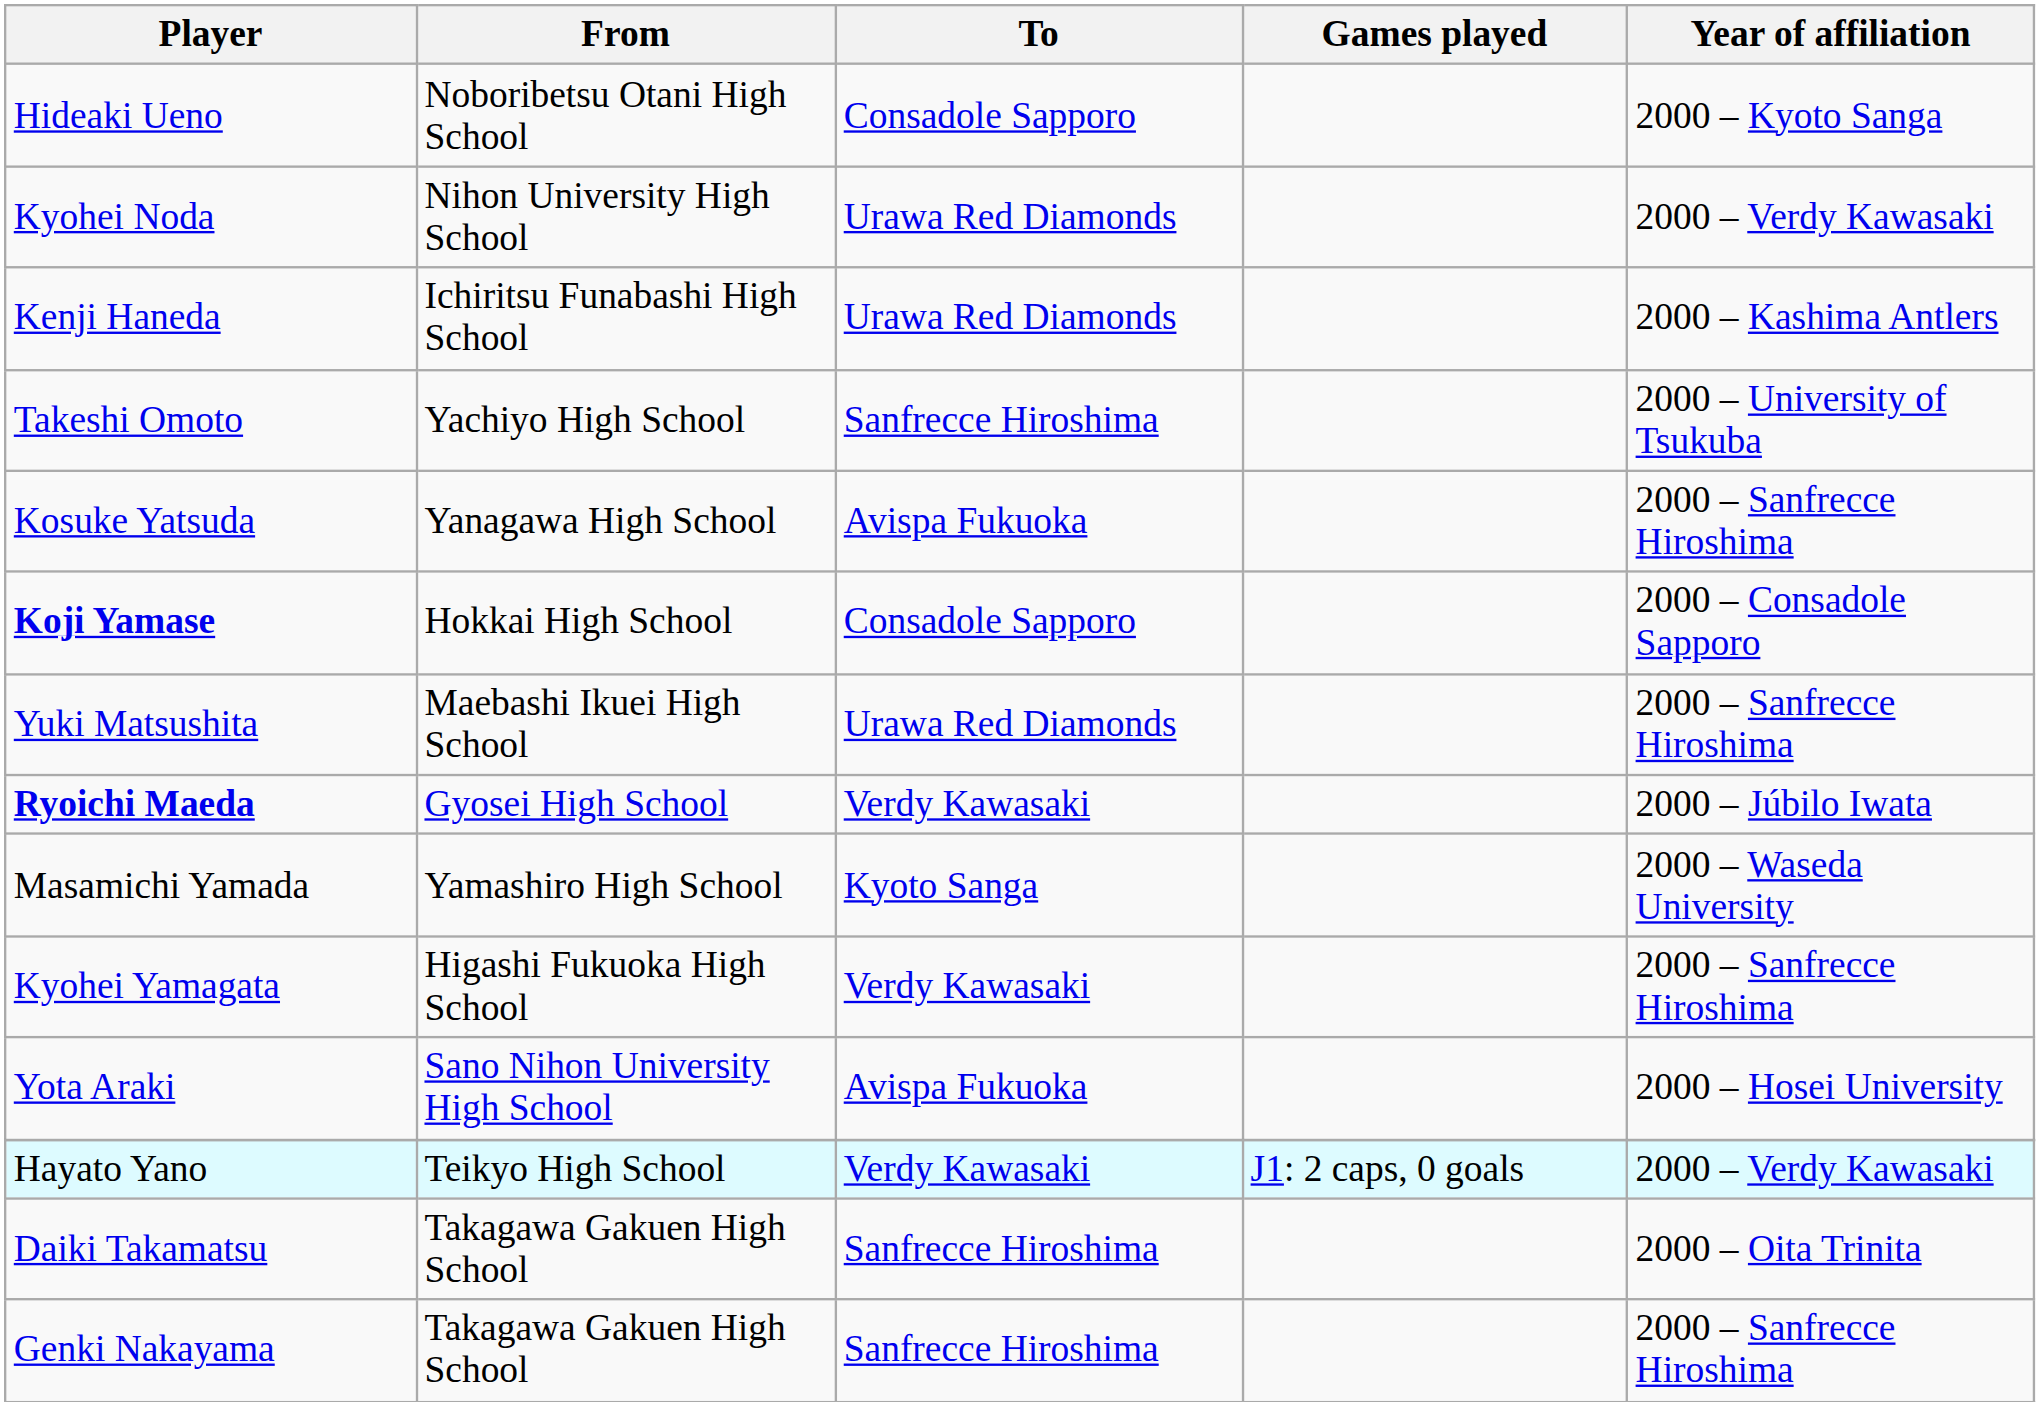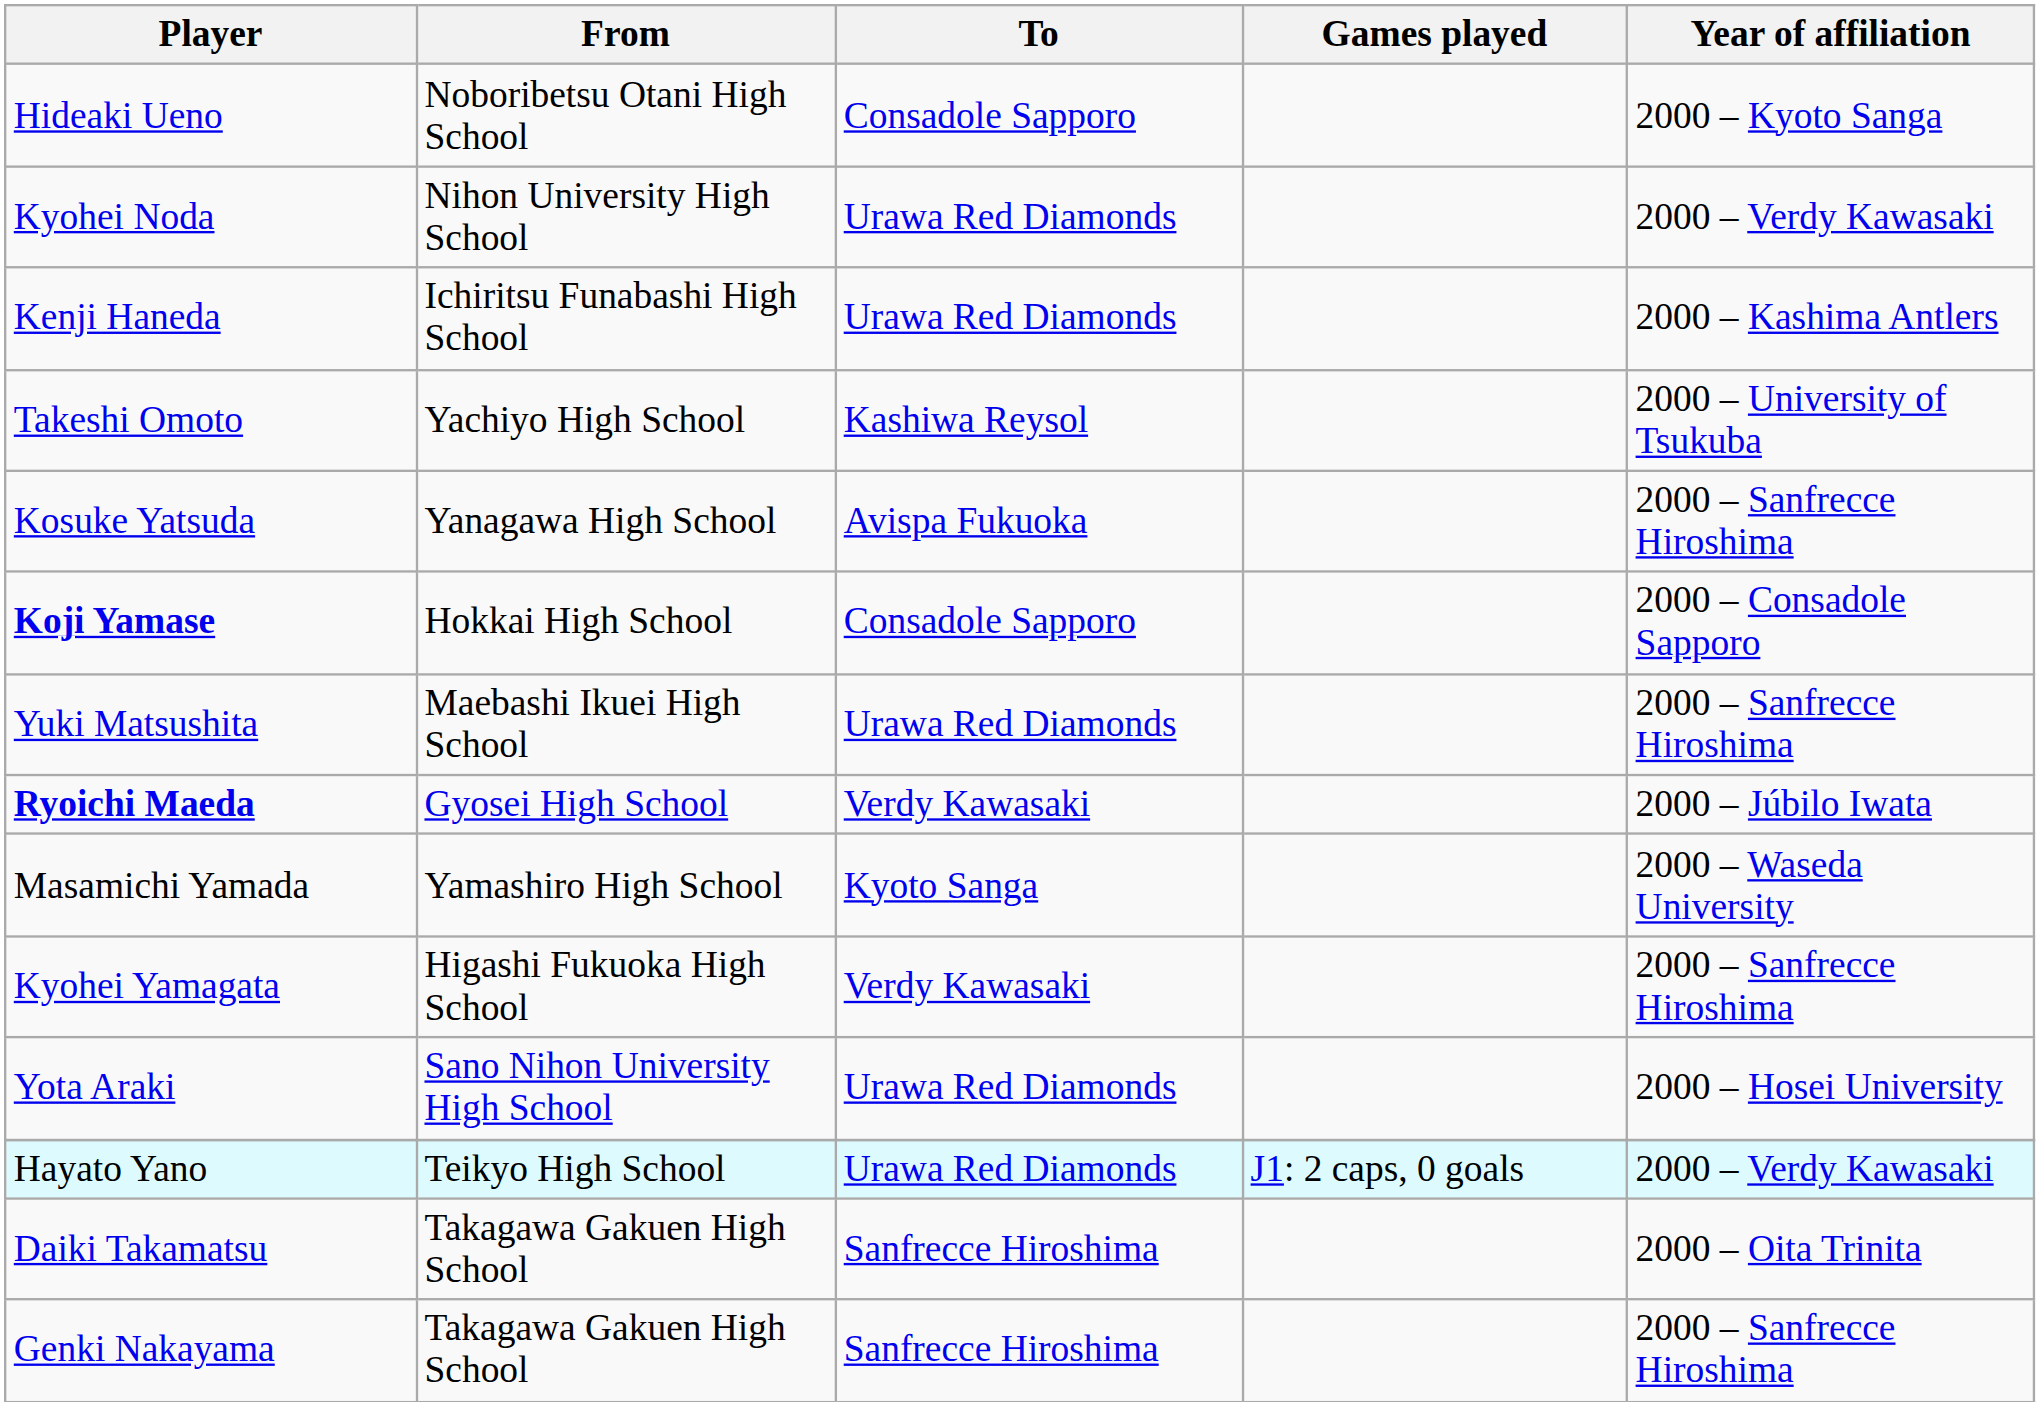 <table class="wikitable sortable mw-collapsible" style="text-align:left;">
 <tr>
 <th width=250px>Player</th>
 <th width=250px>From</th>
 <th width=250px>To</th>
 <th width=250px>Games played</th>
 <th width=250px>Year of affiliation</th>
 </tr>
 <tr>
 <td><a href='#'>Hideaki Ueno</a></td>
 <td>Noboribetsu Otani High School</td>
 <td><a href='#'>Consadole Sapporo</a></td>
 <td></td>
 <td>2000 – <a href='#'>Kyoto Sanga</a></td>
 </tr>
 <tr>
 <td><a href='#'>Kyohei Noda</a></td>
 <td>Nihon University High School</td>
 <td><a href='#'>Urawa Red Diamonds</a></td>
 <td></td>
 <td>2000 – <a href='#'>Verdy Kawasaki</a></td>
 </tr>
 <tr>
 <td><a href='#'>Kenji Haneda</a></td>
 <td>Ichiritsu Funabashi High School</td>
 <td><a href='#'>Urawa Red Diamonds</a></td>
 <td></td>
 <td>2000 – <a href='#'>Kashima Antlers</a></td>
 </tr>
 <tr>
 <td><a href='#'>Takeshi Omoto</a></td>
 <td>Yachiyo High School</td>
-<td><a href='#'>Sanfrecce Hiroshima</a></td>
+<td><a href='#'>Kashiwa Reysol</a></td>
 <td></td>
 <td>2000 – <a href='#'>University of Tsukuba</a></td>
 </tr>
 <tr>
 <td><a href='#'>Kosuke Yatsuda</a></td>
 <td>Yanagawa High School</td>
 <td><a href='#'>Avispa Fukuoka</a></td>
 <td></td>
 <td>2000 – <a href='#'>Sanfrecce Hiroshima</a></td>
 </tr>
 <tr>
 <td><strong><a href='#'>Koji Yamase</a></strong></td>
 <td>Hokkai High School</td>
 <td><a href='#'>Consadole Sapporo</a></td>
 <td></td>
 <td>2000 – <a href='#'>Consadole Sapporo</a></td>
 </tr>
 <tr>
 <td><a href='#'>Yuki Matsushita</a></td>
 <td>Maebashi Ikuei High School</td>
 <td><a href='#'>Urawa Red Diamonds</a></td>
 <td></td>
 <td>2000 – <a href='#'>Sanfrecce Hiroshima</a></td>
 </tr>
 <tr>
 <td><strong><a href='#'>Ryoichi Maeda</a></strong></td>
 <td><a href='#'>Gyosei High School</a></td>
 <td><a href='#'>Verdy Kawasaki</a></td>
 <td></td>
 <td>2000 – <a href='#'>Júbilo Iwata</a></td>
 </tr>
 <tr>
 <td>Masamichi Yamada</td>
 <td>Yamashiro High School</td>
 <td><a href='#'>Kyoto Sanga</a></td>
 <td></td>
 <td>2000 – <a href='#'>Waseda University</a></td>
 </tr>
 <tr>
 <td><a href='#'>Kyohei Yamagata</a></td>
 <td>Higashi Fukuoka High School</td>
 <td><a href='#'>Verdy Kawasaki</a></td>
 <td></td>
 <td>2000 – <a href='#'>Sanfrecce Hiroshima</a></td>
 </tr>
 <tr>
 <td><a href='#'>Yota Araki</a></td>
 <td><a href='#'>Sano Nihon University High School</a></td>
-<td><a href='#'>Avispa Fukuoka</a></td>
+<td><a href='#'>Urawa Red Diamonds</a></td>
 <td></td>
 <td>2000 – <a href='#'>Hosei University</a></td>
 </tr>
 <tr>
 </tr>
 <tr style="background:#DDFBFF;">
 <td>Hayato Yano</td>
 <td>Teikyo High School</td>
-<td><a href='#'>Verdy Kawasaki</a></td>
+<td><a href='#'>Urawa Red Diamonds</a></td>
 <td><a href='#'>J1</a>: 2 caps, 0 goals</td>
 <td>2000 – <a href='#'>Verdy Kawasaki</a></td>
 </tr>
 <tr>
 <td><a href='#'>Daiki Takamatsu</a></td>
 <td>Takagawa Gakuen High School</td>
 <td><a href='#'>Sanfrecce Hiroshima</a></td>
 <td></td>
 <td>2000 – <a href='#'>Oita Trinita</a></td>
 </tr>
 <tr>
 <td><a href='#'>Genki Nakayama</a></td>
 <td>Takagawa Gakuen High School</td>
 <td><a href='#'>Sanfrecce Hiroshima</a></td>
 <td></td>
 <td>2000 – <a href='#'>Sanfrecce Hiroshima</a></td>
 </tr>
 <tr>
 </tr>
 </table>
